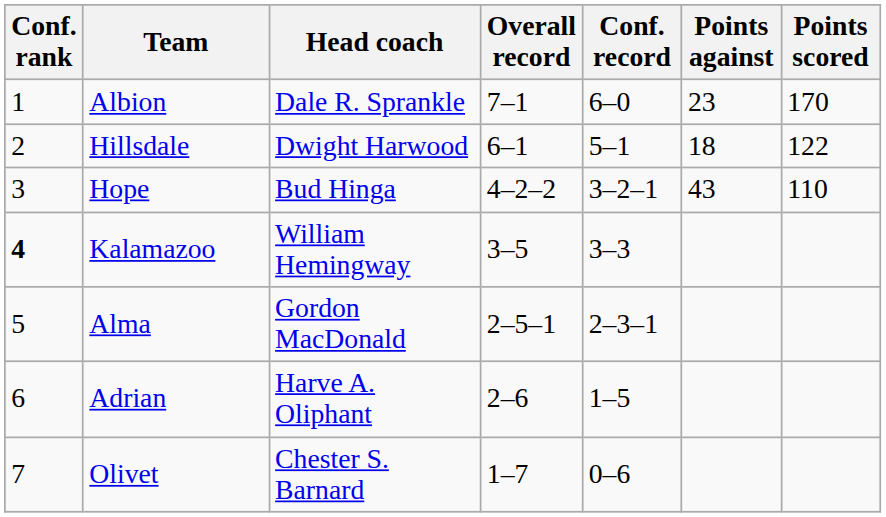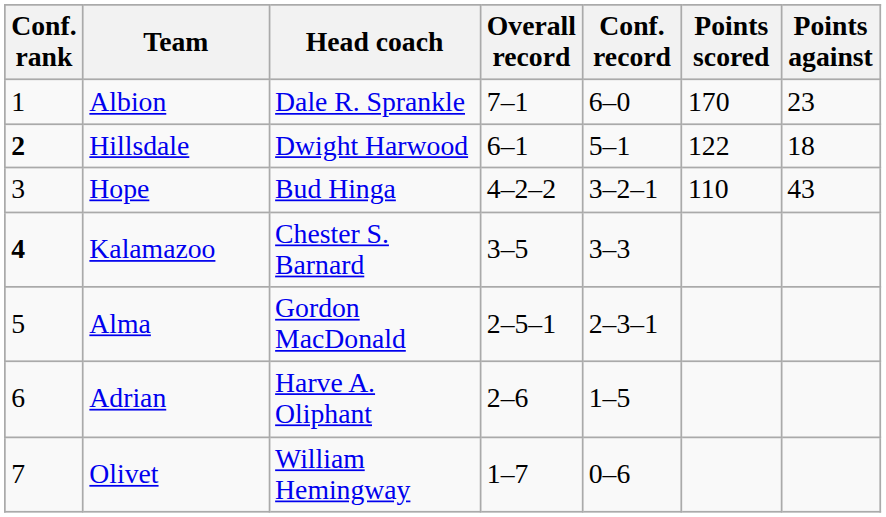 <table class="sortable wikitable".>
 <tr>
 <th width="25">Conf. rank</th>
 <th width="100">Team</th>
 <th width="115">Head coach</th>
 <th width="50">Overall record</th>
 <th width="50">Conf. record</th>
+<th width="50">Points scored</th>
 <th width="50">Points against</th>
-<th width="50">Points scored</th>
 </tr>
 <tr align="left" bgcolor="">
 <td>1</td>
 <td><a href='#'>Albion</a></td>
 <td><a href='#'>Dale R. Sprankle</a></td>
 <td>7–1</td>
 <td>6–0</td>
+<td>170</td>
 <td>23</td>
-<td>170</td>
 </tr>
 <tr align="left" bgcolor="">
-<td>2</td>
+<td><strong>2</strong></td>
 <td><a href='#'>Hillsdale</a></td>
 <td><a href='#'>Dwight Harwood</a></td>
 <td>6–1</td>
 <td>5–1</td>
+<td>122</td>
 <td>18</td>
-<td>122</td>
 </tr>
 <tr align="left" bgcolor="">
 <td>3</td>
 <td><a href='#'>Hope</a></td>
 <td><a href='#'>Bud Hinga</a></td>
 <td>4–2–2</td>
 <td>3–2–1</td>
+<td>110</td>
 <td>43</td>
-<td>110</td>
 </tr>
 <tr align="left" bgcolor="">
 <td><strong>4</strong></td>
 <td><a href='#'>Kalamazoo</a></td>
-<td><a href='#'>William Hemingway</a></td>
+<td><a href='#'>Chester S. Barnard</a></td>
 <td>3–5</td>
 <td>3–3</td>
 <td></td>
 <td></td>
 </tr>
 <tr align="left" bgcolor="">
 <td>5</td>
 <td><a href='#'>Alma</a></td>
 <td><a href='#'>Gordon MacDonald</a></td>
 <td>2–5–1</td>
 <td>2–3–1</td>
 <td></td>
 <td></td>
 </tr>
 <tr align="left" bgcolor="">
 <td>6</td>
 <td><a href='#'>Adrian</a></td>
 <td><a href='#'>Harve A. Oliphant</a></td>
 <td>2–6</td>
 <td>1–5</td>
 <td></td>
 <td></td>
 </tr>
 <tr align="left" bgcolor="">
 <td>7</td>
 <td><a href='#'>Olivet</a></td>
-<td><a href='#'>Chester S. Barnard</a></td>
+<td><a href='#'>William Hemingway</a></td>
 <td>1–7</td>
 <td>0–6</td>
 <td></td>
 <td></td>
 </tr>
 </table>
